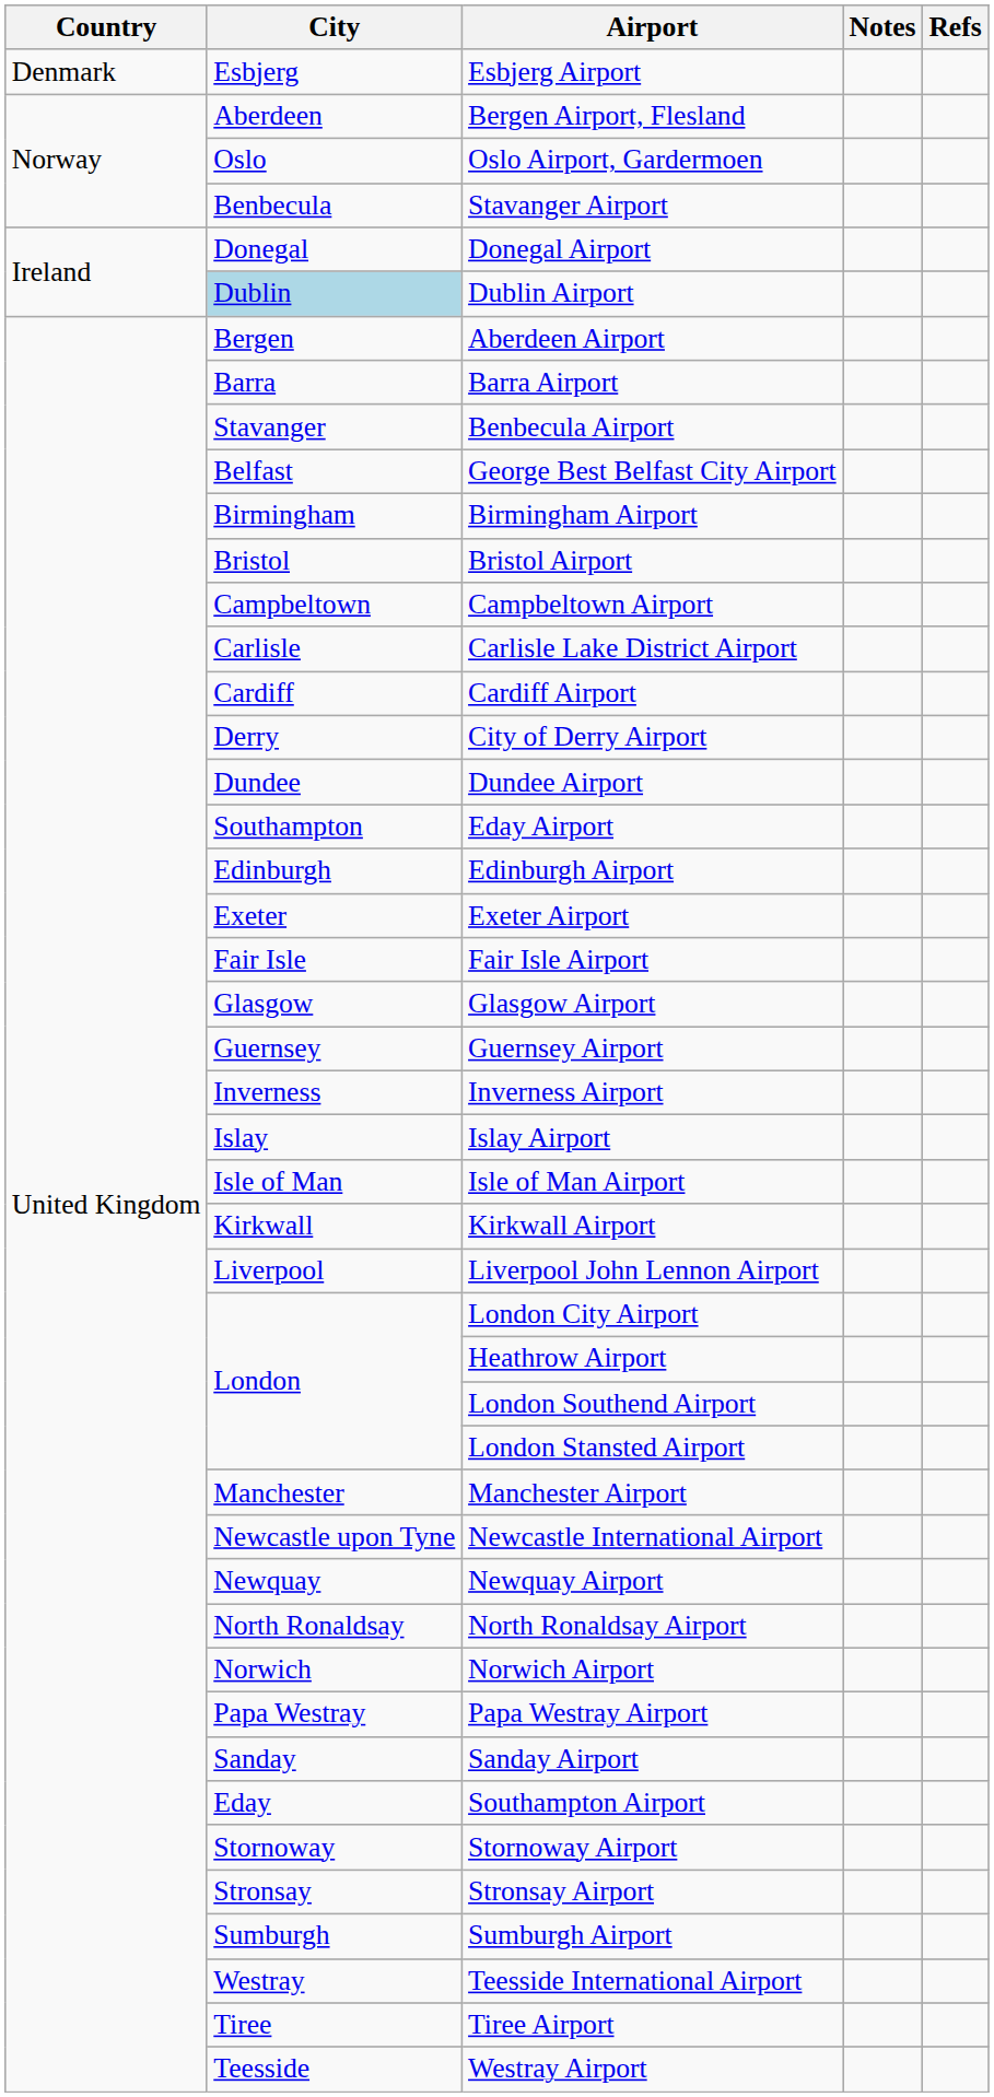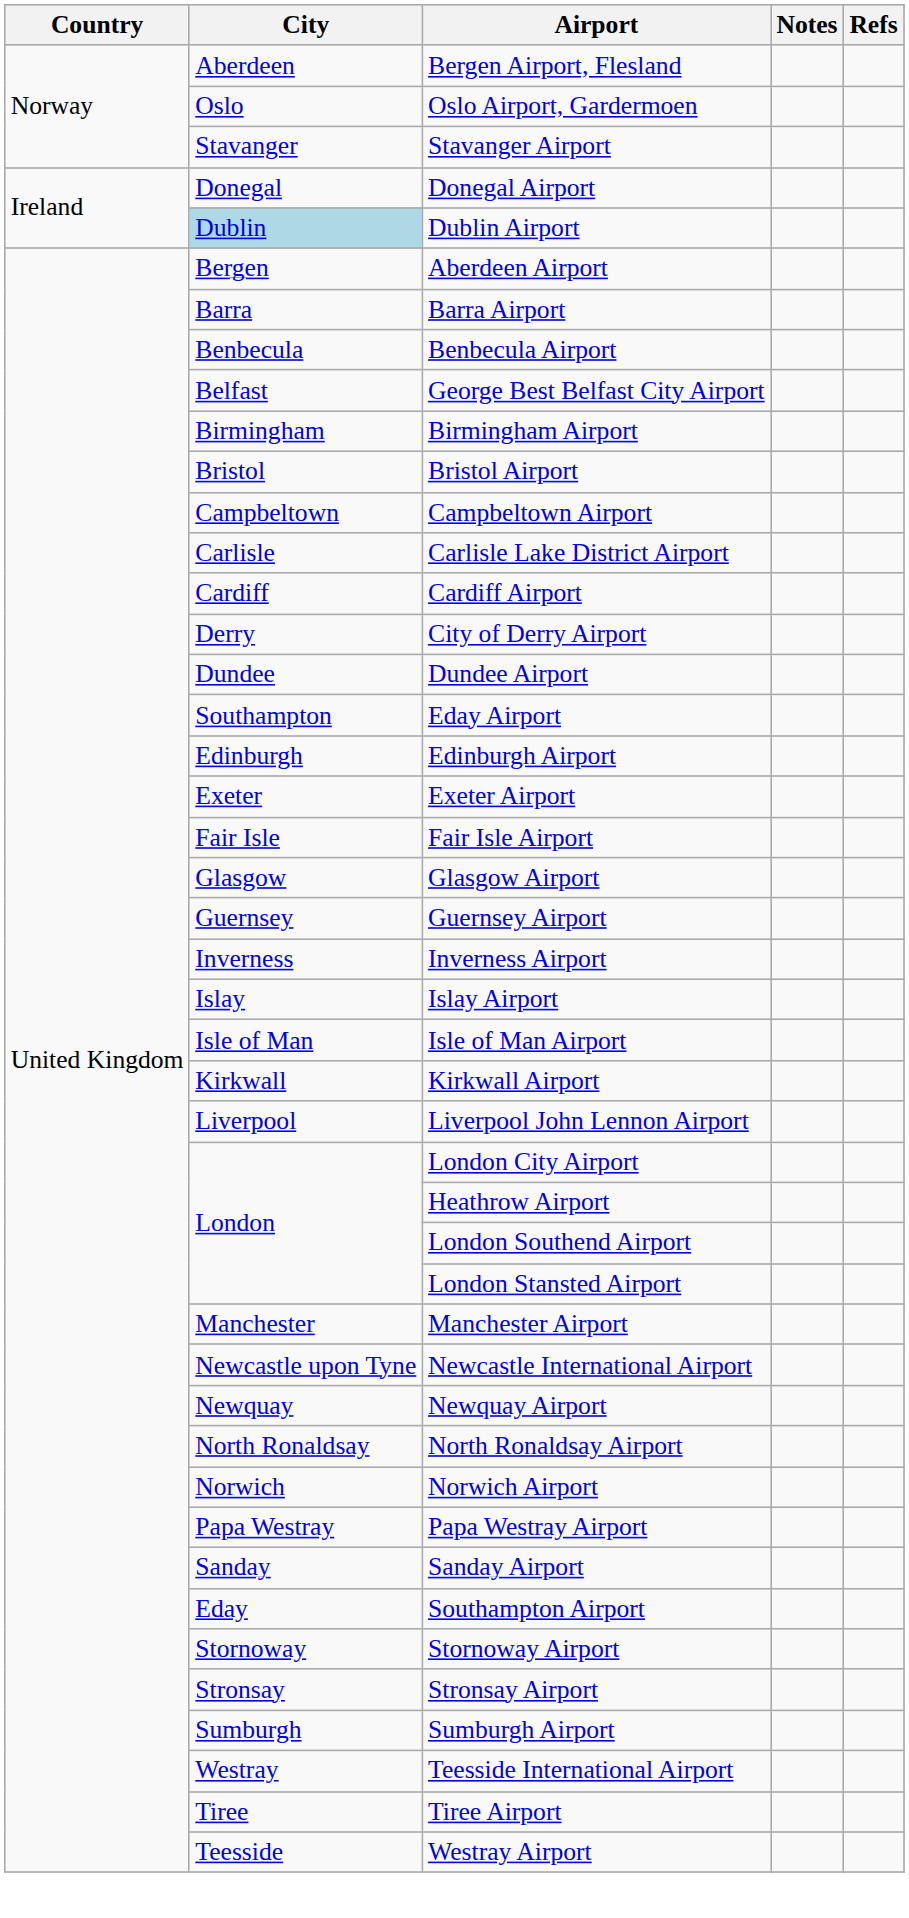 <table class="wikitable">
 <tr>
 <th>Country</th>
 <th>City</th>
 <th>Airport</th>
 <th>Notes</th>
 <th>Refs</th>
-</tr>
-<tr>
-<td>Denmark</td>
-<td><a href='#'>Esbjerg</a></td>
-<td><a href='#'>Esbjerg Airport</a></td>
-<td></td>
-<td></td>
 </tr>
 <tr>
 <td rowspan="3">Norway</td>
 <td><a href='#'>Aberdeen</a></td>
 <td><a href='#'>Bergen Airport, Flesland</a></td>
 <td></td>
 <td></td>
 </tr>
 <tr>
 <td><a href='#'>Oslo</a></td>
 <td><a href='#'>Oslo Airport, Gardermoen</a></td>
 <td></td>
 <td></td>
 </tr>
 <tr>
-<td><a href='#'>Benbecula</a></td>
+<td><a href='#'>Stavanger</a></td>
 <td><a href='#'>Stavanger Airport</a></td>
 <td></td>
 <td></td>
 </tr>
 <tr>
 <td rowspan="2">Ireland</td>
 <td><a href='#'>Donegal</a></td>
 <td><a href='#'>Donegal Airport</a></td>
 <td></td>
 <td></td>
 </tr>
 <tr>
 <td style="background: lightblue;"><a href='#'>Dublin</a></td>
 <td><a href='#'>Dublin Airport</a></td>
 <td></td>
 <td></td>
 </tr>
 <tr>
 <td rowspan="40">United Kingdom</td>
 <td><a href='#'>Bergen</a></td>
 <td><a href='#'>Aberdeen Airport</a></td>
 <td></td>
 <td></td>
 </tr>
 <tr>
 <td><a href='#'>Barra</a></td>
 <td><a href='#'>Barra Airport</a></td>
 <td></td>
 <td></td>
 </tr>
 <tr>
-<td><a href='#'>Stavanger</a></td>
+<td><a href='#'>Benbecula</a></td>
 <td><a href='#'>Benbecula Airport</a></td>
 <td></td>
 <td></td>
 </tr>
 <tr>
 <td><a href='#'>Belfast</a></td>
 <td><a href='#'>George Best Belfast City Airport</a></td>
 <td></td>
 <td></td>
 </tr>
 <tr>
 <td><a href='#'>Birmingham</a></td>
 <td><a href='#'>Birmingham Airport</a></td>
 <td></td>
 <td></td>
 </tr>
 <tr>
 <td><a href='#'>Bristol</a></td>
 <td><a href='#'>Bristol Airport</a></td>
 <td></td>
 <td></td>
 </tr>
 <tr>
 <td><a href='#'>Campbeltown</a></td>
 <td><a href='#'>Campbeltown Airport</a></td>
 <td></td>
 <td></td>
 </tr>
 <tr>
 <td><a href='#'>Carlisle</a></td>
 <td><a href='#'>Carlisle Lake District Airport</a></td>
 <td></td>
 <td></td>
 </tr>
 <tr>
 <td><a href='#'>Cardiff</a></td>
 <td><a href='#'>Cardiff Airport</a></td>
 <td></td>
 <td></td>
 </tr>
 <tr>
 <td><a href='#'>Derry</a></td>
 <td><a href='#'>City of Derry Airport</a></td>
 <td></td>
 <td></td>
 </tr>
 <tr>
 <td><a href='#'>Dundee</a></td>
 <td><a href='#'>Dundee Airport</a></td>
 <td></td>
 <td></td>
 </tr>
 <tr>
 <td><a href='#'>Southampton</a></td>
 <td><a href='#'>Eday Airport</a></td>
 <td></td>
 <td></td>
 </tr>
 <tr>
 <td><a href='#'>Edinburgh</a></td>
 <td><a href='#'>Edinburgh Airport</a></td>
 <td></td>
 <td></td>
 </tr>
 <tr>
 <td><a href='#'>Exeter</a></td>
 <td><a href='#'>Exeter Airport</a></td>
 <td></td>
 <td></td>
 </tr>
 <tr>
 <td><a href='#'>Fair Isle</a></td>
 <td><a href='#'>Fair Isle Airport</a></td>
 <td></td>
 <td></td>
 </tr>
 <tr>
 <td><a href='#'>Glasgow</a></td>
 <td><a href='#'>Glasgow Airport</a></td>
 <td></td>
 <td></td>
 </tr>
 <tr>
 <td><a href='#'>Guernsey</a></td>
 <td><a href='#'>Guernsey Airport</a></td>
 <td></td>
 <td></td>
 </tr>
 <tr>
 <td><a href='#'>Inverness</a></td>
 <td><a href='#'>Inverness Airport</a></td>
 <td></td>
 <td></td>
 </tr>
 <tr>
 <td><a href='#'>Islay</a></td>
 <td><a href='#'>Islay Airport</a></td>
 <td></td>
 <td></td>
 </tr>
 <tr>
 <td><a href='#'>Isle of Man</a></td>
 <td><a href='#'>Isle of Man Airport</a></td>
 <td></td>
 <td></td>
 </tr>
 <tr>
 <td><a href='#'>Kirkwall</a></td>
 <td><a href='#'>Kirkwall Airport</a></td>
 <td></td>
 <td></td>
 </tr>
 <tr>
 <td><a href='#'>Liverpool</a></td>
 <td><a href='#'>Liverpool John Lennon Airport</a></td>
 <td></td>
 <td></td>
 </tr>
 <tr>
 <td rowspan="4"><a href='#'>London</a></td>
 <td><a href='#'>London City Airport</a></td>
 <td></td>
 <td></td>
 </tr>
 <tr>
 <td><a href='#'>Heathrow Airport</a></td>
 <td></td>
 <td></td>
 </tr>
 <tr>
 <td><a href='#'>London Southend Airport</a></td>
 <td></td>
 <td></td>
 </tr>
 <tr>
 <td><a href='#'>London Stansted Airport</a></td>
 <td></td>
 <td></td>
 </tr>
 <tr>
 <td><a href='#'>Manchester</a></td>
 <td><a href='#'>Manchester Airport</a></td>
 <td></td>
 <td></td>
 </tr>
 <tr>
 <td><a href='#'>Newcastle upon Tyne</a></td>
 <td><a href='#'>Newcastle International Airport</a></td>
 <td></td>
 <td></td>
 </tr>
 <tr>
 <td><a href='#'>Newquay</a></td>
 <td><a href='#'>Newquay Airport</a></td>
 <td></td>
 <td></td>
 </tr>
 <tr>
 <td><a href='#'>North Ronaldsay</a></td>
 <td><a href='#'>North Ronaldsay Airport</a></td>
 <td></td>
 <td></td>
 </tr>
 <tr>
 <td><a href='#'>Norwich</a></td>
 <td><a href='#'>Norwich Airport</a></td>
 <td></td>
 <td></td>
 </tr>
 <tr>
 <td><a href='#'>Papa Westray</a></td>
 <td><a href='#'>Papa Westray Airport</a></td>
 <td></td>
 <td></td>
 </tr>
 <tr>
 <td><a href='#'>Sanday</a></td>
 <td><a href='#'>Sanday Airport</a></td>
 <td></td>
 <td></td>
 </tr>
 <tr>
 <td><a href='#'>Eday</a></td>
 <td><a href='#'>Southampton Airport</a></td>
 <td></td>
 <td></td>
 </tr>
 <tr>
 <td><a href='#'>Stornoway</a></td>
 <td><a href='#'>Stornoway Airport</a></td>
 <td></td>
 <td></td>
 </tr>
 <tr>
 <td><a href='#'>Stronsay</a></td>
 <td><a href='#'>Stronsay Airport</a></td>
 <td></td>
 <td></td>
 </tr>
 <tr>
 <td><a href='#'>Sumburgh</a></td>
 <td><a href='#'>Sumburgh Airport</a></td>
 <td></td>
 <td></td>
 </tr>
 <tr>
 <td><a href='#'>Westray</a></td>
 <td><a href='#'>Teesside International Airport</a></td>
 <td></td>
 <td></td>
 </tr>
 <tr>
 <td><a href='#'>Tiree</a></td>
 <td><a href='#'>Tiree Airport</a></td>
 <td></td>
 <td></td>
 </tr>
 <tr>
 <td><a href='#'>Teesside</a></td>
 <td><a href='#'>Westray Airport</a></td>
 <td></td>
 <td></td>
 </tr>
 </table>
